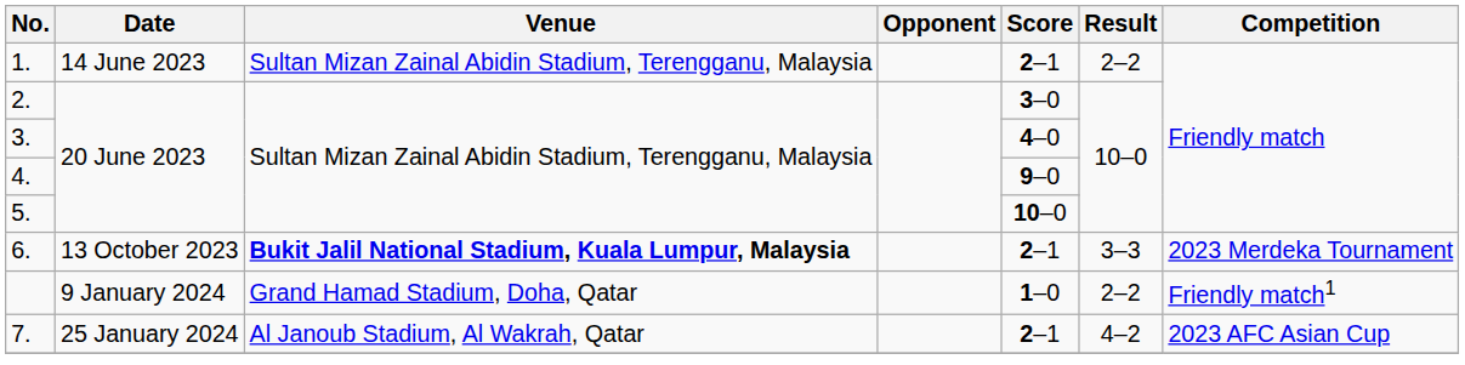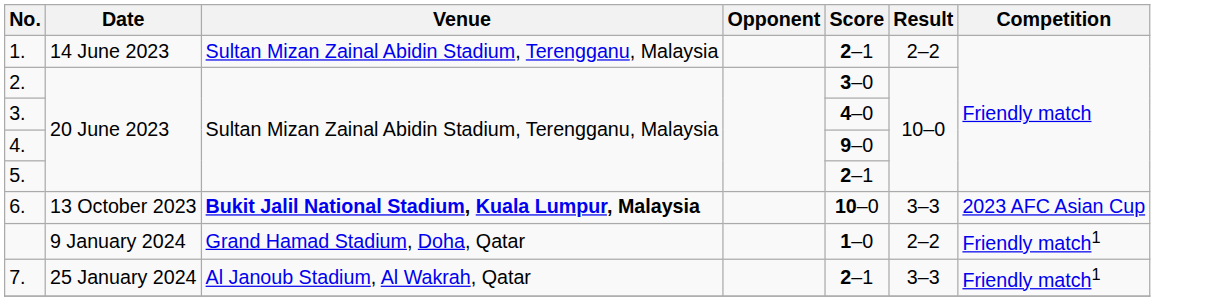 <table class="wikitable" style="font-size:100%;">
 <tr>
 <th>No.</th>
 <th>Date</th>
 <th>Venue</th>
 <th>Opponent</th>
 <th>Score</th>
 <th>Result</th>
 <th>Competition</th>
 </tr>
 <tr>
 <td>1.</td>
 <td>14 June 2023</td>
 <td><a href='#'>Sultan Mizan Zainal Abidin Stadium</a>, <a href='#'>Terengganu</a>, Malaysia</td>
 <td></td>
 <td align=center><strong>2</strong>–1</td>
 <td align=center>2–2</td>
 <td rowspan=5><a href='#'>Friendly match</a></td>
 </tr>
 <tr>
 <td>2.</td>
 <td rowspan="4">20 June 2023</td>
 <td rowspan=4>Sultan Mizan Zainal Abidin Stadium, Terengganu, Malaysia</td>
 <td rowspan="4"></td>
 <td align=center><strong>3</strong>–0</td>
 <td rowspan=4 align=center>10–0</td>
 </tr>
 <tr>
 <td>3.</td>
 <td align=center><strong>4</strong>–0</td>
 </tr>
 <tr>
 <td>4.</td>
 <td align=center><strong>9</strong>–0</td>
 </tr>
 <tr>
 <td>5.</td>
-<td align=center><strong>10</strong>–0</td>
+<td align=center><strong>2</strong>–1</td>
 </tr>
 <tr>
 <td>6.</td>
 <td>13 October 2023</td>
 <td><strong><a href='#'>Bukit Jalil National Stadium</a>, <a href='#'>Kuala Lumpur</a>, Malaysia</strong></td>
 <td></td>
-<td align=center><strong>2</strong>–1</td>
+<td align=center><strong>10</strong>–0</td>
 <td align=center>3–3</td>
-<td><a href='#'>2023 Merdeka Tournament</a></td>
+<td><a href='#'>2023 AFC Asian Cup</a></td>
 </tr>
 <tr -style="background-color:#CAE6FF">
 <td></td>
 <td>9 January 2024</td>
 <td><a href='#'>Grand Hamad Stadium</a>, <a href='#'>Doha</a>, Qatar</td>
 <td></td>
 <td align=center><strong>1</strong>–0</td>
 <td align=center>2–2</td>
 <td><a href='#'>Friendly match</a><sup>1</sup></td>
 </tr>
 <tr>
 <td>7.</td>
 <td>25 January 2024</td>
 <td><a href='#'>Al Janoub Stadium</a>, <a href='#'>Al Wakrah</a>, Qatar</td>
 <td></td>
 <td align=center><strong>2</strong>–1</td>
-<td align=center>4–2</td>
-<td><a href='#'>2023 AFC Asian Cup</a></td>
+<td align=center>3–3</td>
+<td><a href='#'>Friendly match</a><sup>1</sup></td>
 </tr>
 <tr>
 </tr>
 </table>
